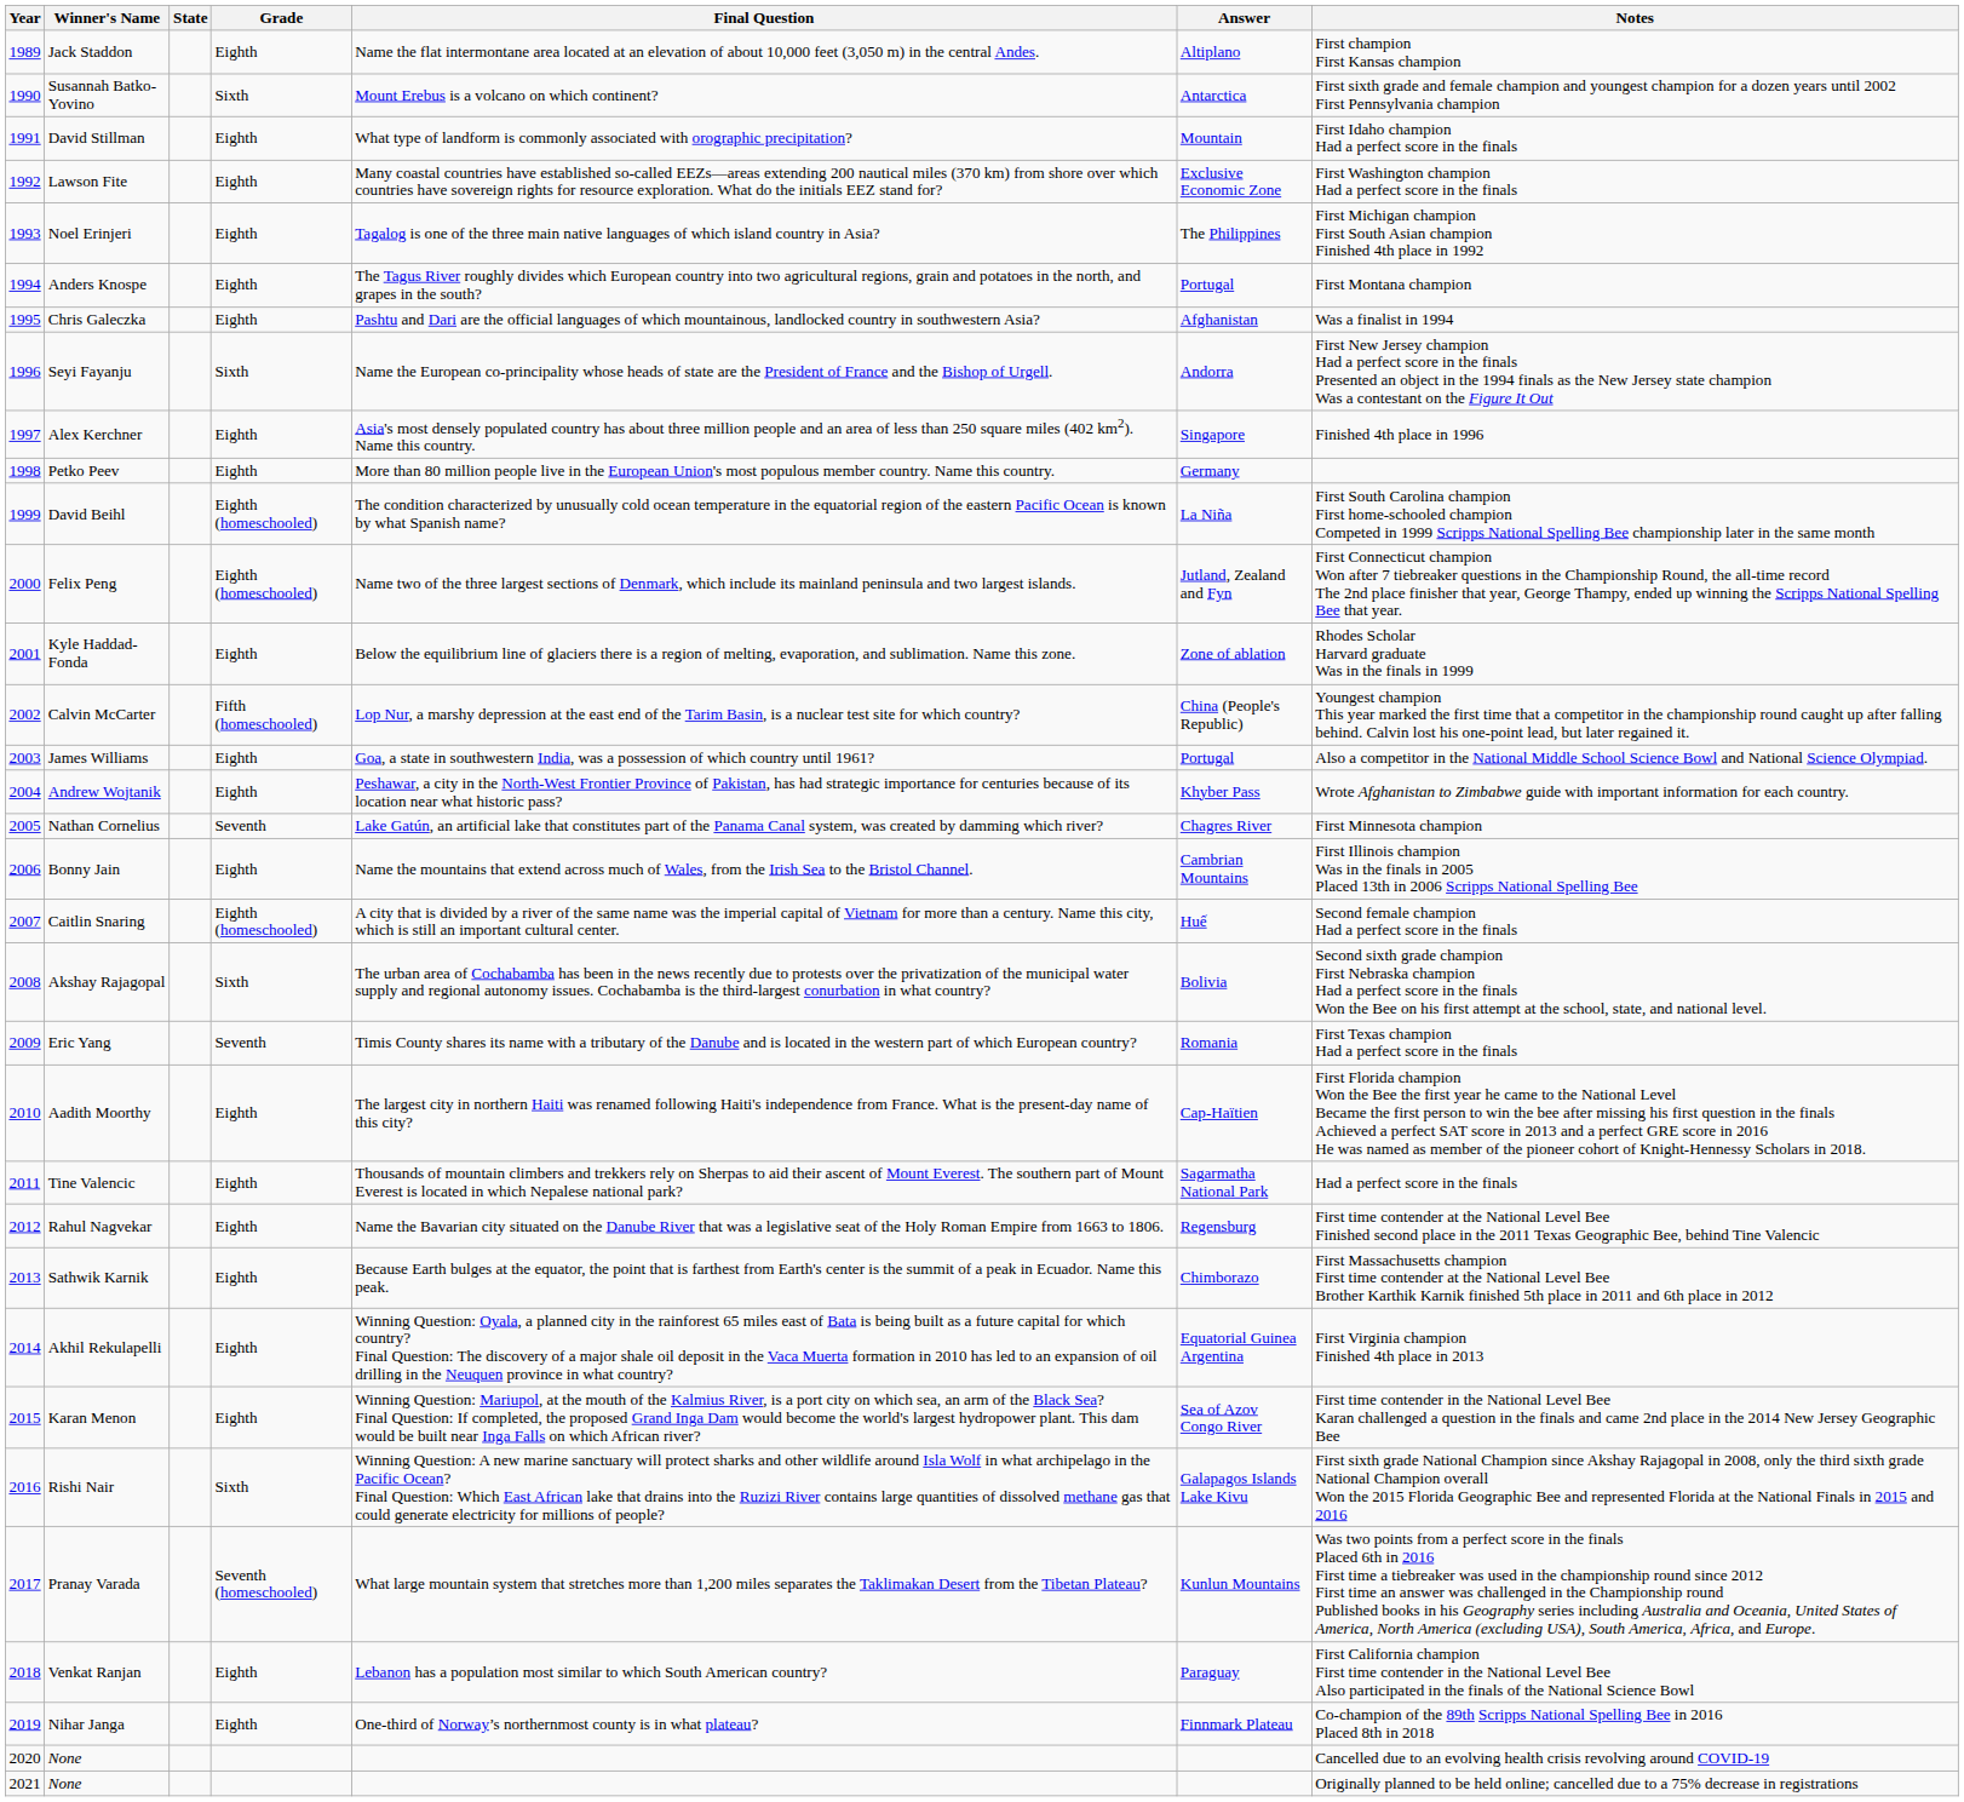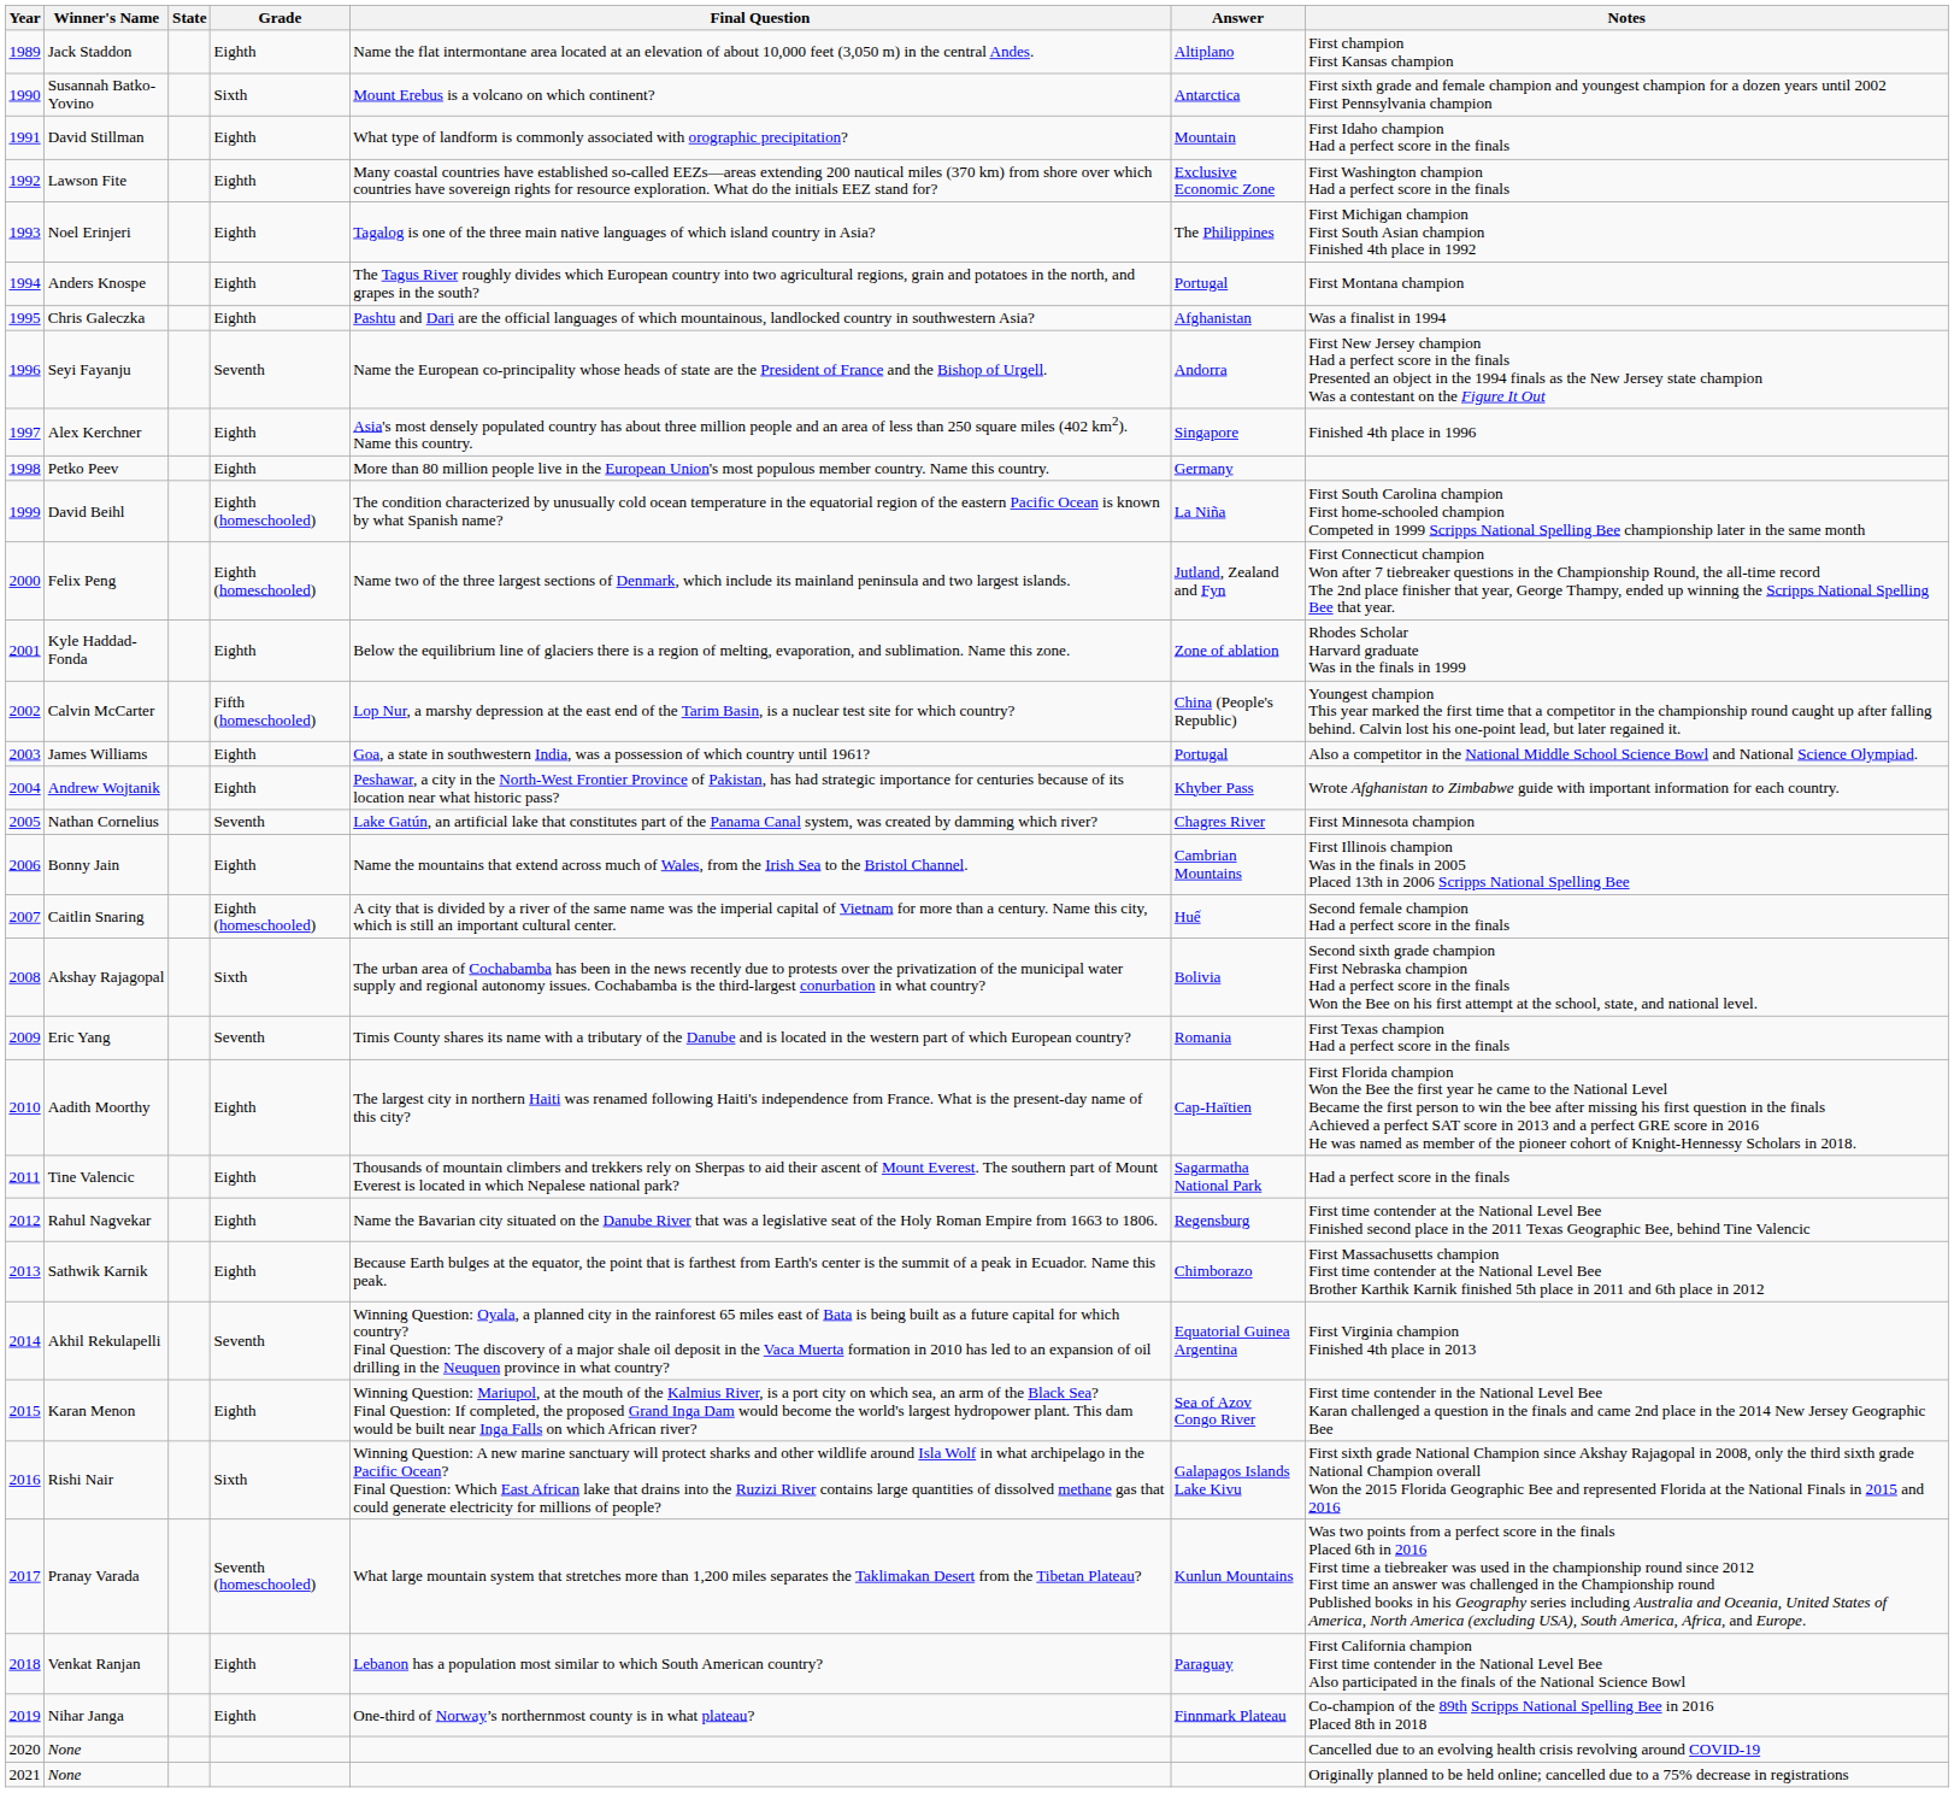 <table class="wikitable">
 <tr>
 <th><strong>Year</strong></th>
 <th><strong>Winner's Name</strong></th>
 <th><strong>State</strong></th>
 <th><strong>Grade</strong></th>
 <th><strong>Final Question</strong></th>
 <th><strong>Answer</strong></th>
 <th><strong>Notes</strong></th>
 </tr>
 <tr>
 <td><a href='#'>1989</a></td>
 <td>Jack Staddon</td>
 <td></td>
 <td>Eighth</td>
 <td>Name the flat intermontane area located at an elevation of about 10,000 feet (3,050 m) in the central <a href='#'>Andes</a>.</td>
 <td><a href='#'>Altiplano</a></td>
 <td>First champion<br>First Kansas champion</td>
 </tr>
 <tr>
 <td><a href='#'>1990</a></td>
 <td>Susannah Batko-Yovino</td>
 <td></td>
 <td>Sixth</td>
 <td><a href='#'>Mount Erebus</a> is a volcano on which continent?</td>
 <td><a href='#'>Antarctica</a></td>
 <td>First sixth grade and female champion and youngest champion for a dozen years until 2002<br>First Pennsylvania champion</td>
 </tr>
 <tr>
 <td><a href='#'>1991</a></td>
 <td>David Stillman</td>
 <td></td>
 <td>Eighth</td>
 <td>What type of landform is commonly associated with <a href='#'>orographic precipitation</a>?</td>
 <td><a href='#'>Mountain</a></td>
 <td>First Idaho champion<br>Had a perfect score in the finals</td>
 </tr>
 <tr>
 <td><a href='#'>1992</a></td>
 <td>Lawson Fite</td>
 <td></td>
 <td>Eighth</td>
 <td>Many coastal countries have established so-called EEZs—areas extending 200 nautical miles (370 km) from shore over which countries have sovereign rights for resource exploration. What do the initials EEZ stand for?</td>
 <td><a href='#'>Exclusive Economic Zone</a></td>
 <td>First Washington champion<br>Had a perfect score in the finals</td>
 </tr>
 <tr>
 <td><a href='#'>1993</a></td>
 <td>Noel Erinjeri</td>
 <td></td>
 <td>Eighth</td>
 <td><a href='#'>Tagalog</a> is one of the three main native languages of which island country in Asia?</td>
 <td>The <a href='#'>Philippines</a></td>
 <td>First Michigan champion<br>First South Asian champion<br>Finished 4th place in 1992</td>
 </tr>
 <tr>
 <td><a href='#'>1994</a></td>
 <td>Anders Knospe</td>
 <td></td>
 <td>Eighth</td>
 <td>The <a href='#'>Tagus River</a> roughly divides which European country into two agricultural regions, grain and potatoes in the north, and grapes in the south?</td>
 <td><a href='#'>Portugal</a></td>
 <td>First Montana champion</td>
 </tr>
 <tr>
 <td><a href='#'>1995</a></td>
 <td>Chris Galeczka</td>
 <td></td>
 <td>Eighth</td>
 <td><a href='#'>Pashtu</a> and <a href='#'>Dari</a> are the official languages of which mountainous, landlocked country in southwestern Asia?</td>
 <td><a href='#'>Afghanistan</a></td>
 <td>Was a finalist in 1994</td>
 </tr>
 <tr>
 <td><a href='#'>1996</a></td>
 <td>Seyi Fayanju</td>
 <td></td>
-<td>Sixth</td>
+<td>Seventh</td>
 <td>Name the European co-principality whose heads of state are the <a href='#'>President of France</a> and the <a href='#'>Bishop of Urgell</a>.</td>
 <td><a href='#'>Andorra</a></td>
 <td>First New Jersey champion<br>Had a perfect score in the finals<br>Presented an object in the 1994 finals as the New Jersey state champion<br>Was a contestant on the <em><a href='#'>Figure It Out</a></em></td>
 </tr>
 <tr>
 <td><a href='#'>1997</a></td>
 <td>Alex Kerchner</td>
 <td></td>
 <td>Eighth</td>
 <td><a href='#'>Asia</a>'s most densely populated country has about three million people and an area of less than 250 square miles (402 km<sup>2</sup>). Name this country.</td>
 <td><a href='#'>Singapore</a></td>
 <td>Finished 4th place in 1996</td>
 </tr>
 <tr>
 <td><a href='#'>1998</a></td>
 <td>Petko Peev</td>
 <td></td>
 <td>Eighth</td>
 <td>More than 80 million people live in the <a href='#'>European Union</a>'s most populous member country. Name this country.</td>
 <td><a href='#'>Germany</a></td>
 <td></td>
 </tr>
 <tr>
 <td><a href='#'>1999</a></td>
 <td>David Beihl</td>
 <td></td>
 <td>Eighth (<a href='#'>homeschooled</a>)</td>
 <td>The condition characterized by unusually cold ocean temperature in the equatorial region of the eastern <a href='#'>Pacific Ocean</a> is known by what Spanish name?</td>
 <td><a href='#'>La Niña</a></td>
 <td>First South Carolina champion<br>First home-schooled champion<br>Competed in 1999 <a href='#'>Scripps National Spelling Bee</a> championship later in the same month</td>
 </tr>
 <tr>
 <td><a href='#'>2000</a></td>
 <td>Felix Peng</td>
 <td></td>
 <td>Eighth (<a href='#'>homeschooled</a>)</td>
 <td>Name two of the three largest sections of <a href='#'>Denmark</a>, which include its mainland peninsula and two largest islands.</td>
 <td><a href='#'>Jutland</a>, Zealand and <a href='#'>Fyn</a></td>
 <td>First Connecticut champion<br>Won after 7 tiebreaker questions in the Championship Round, the all-time record<br>The 2nd place finisher that year, George Thampy, ended up winning the <a href='#'>Scripps National Spelling Bee</a> that year.</td>
 </tr>
 <tr>
 <td><a href='#'>2001</a></td>
 <td>Kyle Haddad-Fonda</td>
 <td></td>
 <td>Eighth</td>
 <td>Below the equilibrium line of glaciers there is a region of melting, evaporation, and sublimation. Name this zone.</td>
 <td><a href='#'>Zone of ablation</a></td>
 <td>Rhodes Scholar<br>Harvard graduate<br>Was in the finals in 1999</td>
 </tr>
 <tr>
 <td><a href='#'>2002</a></td>
 <td>Calvin McCarter</td>
 <td></td>
 <td>Fifth (<a href='#'>homeschooled</a>)</td>
 <td><a href='#'>Lop Nur</a>, a marshy depression at the east end of the <a href='#'>Tarim Basin</a>, is a nuclear test site for which country?</td>
 <td><a href='#'>China</a> (People's Republic)</td>
 <td>Youngest champion<br>This year marked the first time that a competitor in the championship round caught up after falling behind. Calvin lost his one-point lead, but later regained it.</td>
 </tr>
 <tr>
 <td><a href='#'>2003</a></td>
 <td>James Williams</td>
 <td></td>
 <td>Eighth</td>
 <td><a href='#'>Goa</a>, a state in southwestern <a href='#'>India</a>, was a possession of which country until 1961?</td>
 <td><a href='#'>Portugal</a></td>
 <td>Also a competitor in the <a href='#'>National Middle School Science Bowl</a> and National <a href='#'>Science Olympiad</a>.</td>
 </tr>
 <tr>
 <td><a href='#'>2004</a></td>
 <td><a href='#'>Andrew Wojtanik</a></td>
 <td></td>
 <td>Eighth</td>
 <td><a href='#'>Peshawar</a>, a city in the <a href='#'>North-West Frontier Province</a> of <a href='#'>Pakistan</a>, has had strategic importance for centuries because of its location near what historic pass?</td>
 <td><a href='#'>Khyber Pass</a></td>
 <td>Wrote <em>Afghanistan to Zimbabwe</em> guide with important information for each country.</td>
 </tr>
 <tr>
 <td><a href='#'>2005</a></td>
 <td>Nathan Cornelius</td>
 <td></td>
 <td>Seventh</td>
 <td><a href='#'>Lake Gatún</a>, an artificial lake that constitutes part of the <a href='#'>Panama Canal</a> system, was created by damming which river?</td>
 <td><a href='#'>Chagres River</a></td>
 <td>First Minnesota champion</td>
 </tr>
 <tr>
 <td><a href='#'>2006</a></td>
 <td>Bonny Jain</td>
 <td></td>
 <td>Eighth</td>
 <td>Name the mountains that extend across much of <a href='#'>Wales</a>, from the <a href='#'>Irish Sea</a> to the <a href='#'>Bristol Channel</a>.</td>
 <td><a href='#'>Cambrian Mountains</a></td>
 <td>First Illinois champion<br>Was in the finals in 2005<br>Placed 13th in 2006 <a href='#'>Scripps National Spelling Bee</a></td>
 </tr>
 <tr>
 <td><a href='#'>2007</a></td>
 <td>Caitlin Snaring</td>
 <td></td>
 <td>Eighth (<a href='#'>homeschooled</a>)</td>
 <td>A city that is divided by a river of the same name was the imperial capital of <a href='#'>Vietnam</a> for more than a century. Name this city, which is still an important cultural center.</td>
 <td><a href='#'>Huế</a></td>
 <td>Second female champion<br>Had a perfect score in the finals</td>
 </tr>
 <tr>
 <td><a href='#'>2008</a></td>
 <td>Akshay Rajagopal</td>
 <td></td>
 <td>Sixth</td>
 <td>The urban area of <a href='#'>Cochabamba</a> has been in the news recently due to protests over the privatization of the municipal water supply and regional autonomy issues. Cochabamba is the third-largest <a href='#'>conurbation</a> in what country?</td>
 <td><a href='#'>Bolivia</a></td>
 <td>Second sixth grade champion<br>First Nebraska champion<br>Had a perfect score in the finals<br>Won the Bee on his first attempt at the school, state, and national level.</td>
 </tr>
 <tr>
 <td><a href='#'>2009</a></td>
 <td>Eric Yang</td>
 <td></td>
 <td>Seventh</td>
 <td>Timis County shares its name with a tributary of the <a href='#'>Danube</a> and is located in the western part of which European country?</td>
 <td><a href='#'>Romania</a></td>
 <td>First Texas champion<br>Had a perfect score in the finals</td>
 </tr>
 <tr>
 <td><a href='#'>2010</a></td>
 <td>Aadith Moorthy</td>
 <td></td>
 <td>Eighth</td>
 <td>The largest city in northern <a href='#'>Haiti</a> was renamed following Haiti's independence from France. What is the present-day name of this city?</td>
 <td><a href='#'>Cap-Haïtien</a></td>
 <td>First Florida champion<br>Won the Bee the first year he came to the National Level<br>Became the first person to win the bee after missing his first question in the finals<br>Achieved a perfect SAT score in 2013 and a perfect GRE score in 2016<br>He was named as member of the pioneer cohort of Knight-Hennessy Scholars in 2018.</td>
 </tr>
 <tr>
 <td><a href='#'>2011</a></td>
 <td>Tine Valencic</td>
 <td></td>
 <td>Eighth</td>
 <td>Thousands of mountain climbers and trekkers rely on Sherpas to aid their ascent of <a href='#'>Mount Everest</a>. The southern part of Mount Everest is located in which Nepalese national park?</td>
 <td><a href='#'>Sagarmatha National Park</a></td>
 <td>Had a perfect score in the finals</td>
 </tr>
 <tr>
 <td><a href='#'>2012</a></td>
 <td>Rahul Nagvekar</td>
 <td></td>
 <td>Eighth</td>
 <td>Name the Bavarian city situated on the <a href='#'>Danube River</a> that was a legislative seat of the Holy Roman Empire from 1663 to 1806.</td>
 <td><a href='#'>Regensburg</a></td>
 <td>First time contender at the National Level Bee<br>Finished second place in the 2011 Texas Geographic Bee, behind Tine Valencic</td>
 </tr>
 <tr>
 <td><a href='#'>2013</a></td>
 <td>Sathwik Karnik</td>
 <td></td>
 <td>Eighth</td>
 <td>Because Earth bulges at the equator, the point that is farthest from Earth's center is the summit of a peak in Ecuador. Name this peak.</td>
 <td><a href='#'>Chimborazo</a></td>
 <td>First Massachusetts champion<br>First time contender at the National Level Bee<br>Brother Karthik Karnik finished 5th place in 2011 and 6th place in 2012</td>
 </tr>
 <tr>
 <td><a href='#'>2014</a></td>
 <td>Akhil Rekulapelli</td>
 <td></td>
-<td>Eighth</td>
+<td>Seventh</td>
 <td>Winning Question: <a href='#'>Oyala</a>, a planned city in the rainforest 65 miles east of <a href='#'>Bata</a> is being built as a future capital for which country?<br>Final Question: The discovery of a major shale oil deposit in the <a href='#'>Vaca Muerta</a> formation in 2010 has led to an expansion of oil drilling in the <a href='#'>Neuquen</a> province in what country?</td>
 <td><a href='#'>Equatorial Guinea</a><br><a href='#'>Argentina</a></td>
 <td>First Virginia champion<br>Finished 4th place in 2013</td>
 </tr>
 <tr>
 <td><a href='#'>2015</a></td>
 <td>Karan Menon</td>
 <td></td>
 <td>Eighth</td>
 <td>Winning Question: <a href='#'>Mariupol</a>, at the mouth of the <a href='#'>Kalmius River</a>, is a port city on which sea, an arm of the <a href='#'>Black Sea</a>?<br>Final Question: If completed, the proposed <a href='#'>Grand Inga Dam</a> would become the world's largest hydropower plant. This dam would be built near <a href='#'>Inga Falls</a> on which African river?</td>
 <td><a href='#'>Sea of Azov</a><br><a href='#'>Congo River</a></td>
 <td>First time contender in the National Level Bee<br>Karan challenged a question in the finals and came 2nd place in the 2014 New Jersey Geographic Bee</td>
 </tr>
 <tr>
 <td><a href='#'>2016</a></td>
 <td>Rishi Nair</td>
 <td></td>
 <td>Sixth</td>
 <td>Winning Question: A new marine sanctuary will protect sharks and other wildlife around <a href='#'>Isla Wolf</a> in what archipelago in the <a href='#'>Pacific Ocean</a>?<br>Final Question: Which <a href='#'>East African</a> lake that drains into the <a href='#'>Ruzizi River</a> contains large quantities of dissolved <a href='#'>methane</a> gas that could generate electricity for millions of people?</td>
 <td><a href='#'>Galapagos Islands</a><br><a href='#'>Lake Kivu</a></td>
 <td>First sixth grade National Champion since Akshay Rajagopal in 2008, only the third sixth grade National Champion overall<br>Won the 2015 Florida Geographic Bee and represented Florida at the National Finals in <a href='#'>2015</a> and <a href='#'>2016</a></td>
 </tr>
 <tr>
 <td><a href='#'>2017</a></td>
 <td>Pranay Varada</td>
 <td></td>
 <td>Seventh (<a href='#'>homeschooled</a>)</td>
 <td>What large mountain system that stretches more than 1,200 miles separates the <a href='#'>Taklimakan Desert</a> from the <a href='#'>Tibetan Plateau</a>?</td>
 <td><a href='#'>Kunlun Mountains</a></td>
 <td>Was two points from a perfect score in the finals<br>Placed 6th in <a href='#'>2016</a><br>First time a tiebreaker was used in the championship round since 2012<br>First time an answer was challenged in the Championship round<br>Published books in his <em>Geography</em> series including <em>Australia and Oceania</em>, <em>United States of America</em>, <em>North America (excluding USA)</em>, <em>South America</em>, <em>Africa</em>, and <em>Europe</em>.</td>
 </tr>
 <tr>
 <td><a href='#'>2018</a></td>
 <td>Venkat Ranjan</td>
 <td></td>
 <td>Eighth</td>
 <td><a href='#'>Lebanon</a> has a population most similar to which South American country?</td>
 <td><a href='#'>Paraguay</a></td>
 <td>First California champion<br>First time contender in the National Level Bee<br>Also participated in the finals of the National Science Bowl</td>
 </tr>
 <tr>
 <td><a href='#'>2019</a></td>
 <td>Nihar Janga</td>
 <td></td>
 <td>Eighth</td>
 <td>One-third of <a href='#'>Norway</a>’s northernmost county is in what <a href='#'>plateau</a>?</td>
 <td><a href='#'>Finnmark Plateau</a></td>
 <td>Co-champion of the <a href='#'>89th</a> <a href='#'>Scripps National Spelling Bee</a> in 2016<br>Placed 8th in 2018</td>
 </tr>
 <tr>
 <td>2020</td>
 <td><em>None</em></td>
 <td></td>
 <td></td>
 <td></td>
 <td></td>
 <td>Cancelled due to an evolving health crisis revolving around <a href='#'>COVID-19</a></td>
 </tr>
 <tr>
 <td>2021</td>
 <td><em>None</em></td>
 <td></td>
 <td></td>
 <td></td>
 <td></td>
 <td>Originally planned to be held online; cancelled due to a 75% decrease in registrations</td>
 </tr>
 </table>
